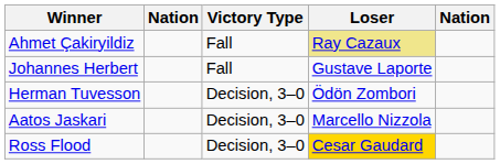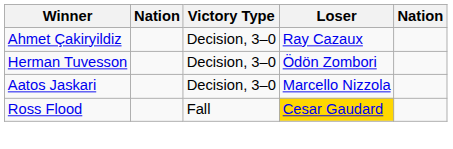 <table class="wikitable sortable" style="text-align:left;">
 <tr>
 <th>Winner</th>
 <th>Nation</th>
 <th>Victory Type</th>
 <th>Loser</th>
 <th>Nation</th>
 </tr>
 <tr>
 <td><a href='#'>Ahmet Çakiryildiz</a></td>
 <td></td>
-<td>Fall</td>
-<td style="background: khaki;"><a href='#'>Ray Cazaux</a></td>
-<td></td>
-</tr>
-<tr>
-<td><a href='#'>Johannes Herbert</a></td>
-<td></td>
-<td>Fall</td>
-<td><a href='#'>Gustave Laporte</a></td>
+<td>Decision, 3–0</td>
+<td><a href='#'>Ray Cazaux</a></td>
 <td></td>
 </tr>
 <tr>
 <td><a href='#'>Herman Tuvesson</a></td>
 <td></td>
 <td>Decision, 3–0</td>
 <td><a href='#'>Ödön Zombori</a></td>
 <td></td>
 </tr>
 <tr>
 <td><a href='#'>Aatos Jaskari</a></td>
 <td></td>
 <td>Decision, 3–0</td>
 <td><a href='#'>Marcello Nizzola</a></td>
 <td></td>
 </tr>
 <tr>
 <td><a href='#'>Ross Flood</a></td>
 <td></td>
-<td>Decision, 3–0</td>
+<td>Fall</td>
 <td style="background: gold;"><a href='#'>Cesar Gaudard</a></td>
 <td></td>
 </tr>
 </table>
